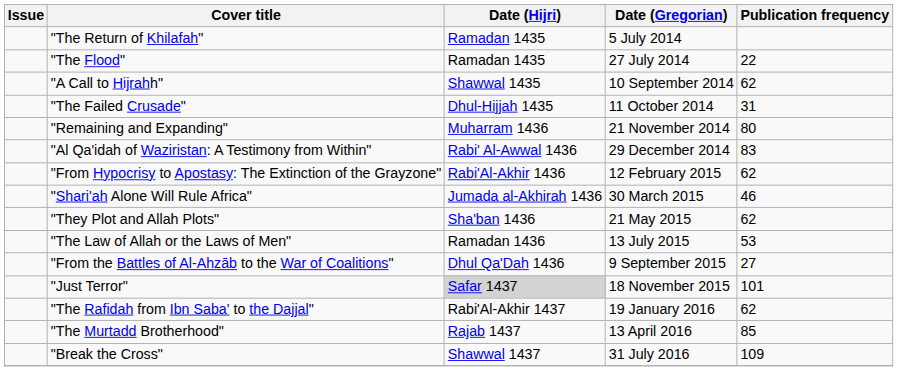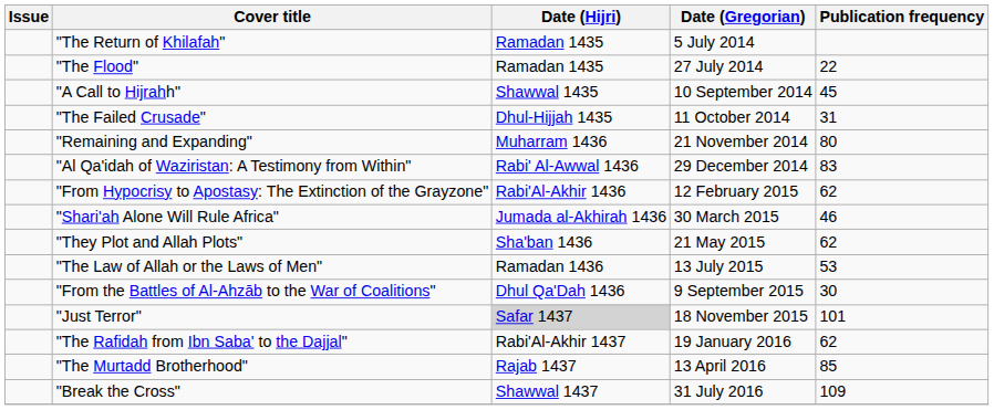 <table class="wikitable sortable">
 <tr>
 <th>Issue</th>
 <th><strong>Cover title</strong></th>
 <th>Date (<a href='#'>Hijri</a>)</th>
 <th>Date (<a href='#'>Gregorian</a>)</th>
 <th>Publication frequency</th>
 </tr>
 <tr>
 <td></td>
 <td>"The Return of <a href='#'>Khilafah</a>"</td>
 <td><a href='#'>Ramadan</a> 1435</td>
 <td>5 July 2014</td>
 <td></td>
 </tr>
 <tr>
 <td></td>
 <td>"The <a href='#'>Flood</a>"</td>
 <td>Ramadan 1435</td>
 <td>27 July 2014</td>
 <td>22</td>
 </tr>
 <tr>
 <td></td>
 <td>"A Call to <a href='#'>Hijrah</a>h"</td>
 <td><a href='#'>Shawwal</a> 1435</td>
 <td>10 September 2014</td>
-<td>62</td>
+<td>45</td>
 </tr>
 <tr>
 <td></td>
 <td>"The Failed <a href='#'>Crusade</a>"</td>
 <td><a href='#'>Dhul-Hijjah</a> 1435</td>
 <td>11 October 2014</td>
 <td>31</td>
 </tr>
 <tr>
 <td></td>
 <td>"Remaining and Expanding"</td>
 <td><a href='#'>Muharram</a> 1436</td>
 <td>21 November 2014</td>
 <td>80</td>
 </tr>
 <tr>
 <td></td>
 <td>"Al Qa'idah of <a href='#'>Waziristan</a>: A Testimony from Within"</td>
 <td><a href='#'>Rabi' Al-Awwal</a> 1436</td>
 <td>29 December 2014</td>
 <td>83</td>
 </tr>
 <tr>
 <td></td>
 <td>"From <a href='#'>Hypocrisy</a> to <a href='#'>Apostasy</a>: The Extinction of the Grayzone"</td>
 <td><a href='#'>Rabi'Al-Akhir</a> 1436</td>
 <td>12 February 2015</td>
 <td>62</td>
 </tr>
 <tr>
 <td></td>
 <td>"<a href='#'>Shari'ah</a> Alone Will Rule Africa"</td>
 <td><a href='#'>Jumada al-Akhirah</a> 1436</td>
 <td>30 March 2015</td>
 <td>46</td>
 </tr>
 <tr>
 <td></td>
 <td>"They Plot and Allah Plots"</td>
 <td><a href='#'>Sha'ban</a> 1436</td>
 <td>21 May 2015</td>
 <td>62</td>
 </tr>
 <tr>
 <td></td>
 <td>"The Law of Allah or the Laws of Men"</td>
 <td>Ramadan 1436</td>
 <td>13 July 2015</td>
 <td>53</td>
 </tr>
 <tr>
 <td></td>
 <td>"From the <a href='#'>Battles of Al-Ahzāb</a> to the <a href='#'>War of Coalitions</a>"</td>
 <td><a href='#'>Dhul Qa'Dah</a> 1436</td>
 <td>9 September 2015</td>
-<td>27</td>
+<td>30</td>
 </tr>
 <tr>
 <td></td>
 <td>"Just Terror"</td>
 <td style="background: lightgrey;"><a href='#'>Safar</a> 1437</td>
 <td>18 November 2015</td>
 <td>101</td>
 </tr>
 <tr>
 <td></td>
 <td>"The <a href='#'>Rafidah</a> from <a href='#'>Ibn Saba'</a> to <a href='#'>the Dajjal</a>"</td>
 <td>Rabi'Al-Akhir 1437</td>
 <td>19 January 2016</td>
 <td>62</td>
 </tr>
 <tr>
 <td></td>
 <td>"The <a href='#'>Murtadd</a> Brotherhood"</td>
 <td><a href='#'>Rajab</a> 1437</td>
 <td>13 April 2016</td>
 <td>85</td>
 </tr>
 <tr>
 <td></td>
 <td>"Break the Cross"</td>
 <td><a href='#'>Shawwal</a> 1437</td>
 <td>31 July 2016</td>
 <td>109</td>
 </tr>
 <tr>
 </tr>
 </table>
